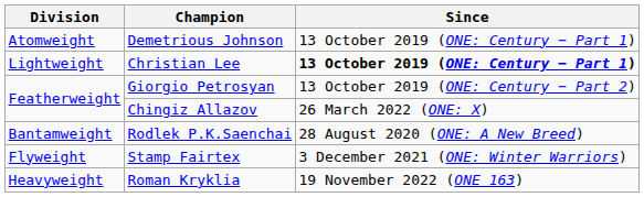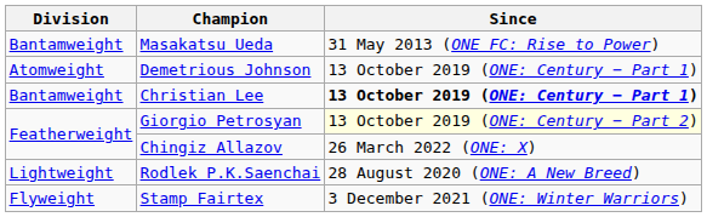 <table class="wikitable">
 <tr>
 <th>Division</th>
 <th>Champion</th>
 <th>Since</th>
 </tr>
 <tr>
+<td><a href='#'>Bantamweight</a></td>
+<td> <a href='#'>Masakatsu Ueda</a></td>
+<td>31 May 2013 (<em><a href='#'>ONE FC: Rise to Power</a></em>)</td>
+</tr>
+<tr>
 <td><a href='#'>Atomweight</a></td>
 <td> <a href='#'>Demetrious Johnson</a></td>
 <td>13 October 2019 (<em><a href='#'>ONE: Century − Part 1</a></em>)</td>
 </tr>
 <tr>
-<td><a href='#'>Lightweight</a></td>
+<td><a href='#'>Bantamweight</a><br></td>
 <td> <a href='#'>Christian Lee</a></td>
 <td><strong>13 October 2019 (<em><a href='#'>ONE: Century − Part 1</a></em>)</strong></td>
 </tr>
 <tr>
 <td rowspan=2><a href='#'>Featherweight</a><br></td>
 <td> <a href='#'>Giorgio Petrosyan</a></td>
-<td>13 October 2019 (<em><a href='#'>ONE: Century − Part 2</a></em>)</td>
+<td style="background: lightyellow;">13 October 2019 (<em><a href='#'>ONE: Century − Part 2</a></em>)</td>
 </tr>
 <tr>
 <td> <a href='#'>Chingiz Allazov</a></td>
 <td>26 March 2022 (<em><a href='#'>ONE: X</a></em>)</td>
 </tr>
 <tr>
-<td><a href='#'>Bantamweight</a><br></td>
+<td><a href='#'>Lightweight</a></td>
 <td> <a href='#'>Rodlek P.K.Saenchai</a></td>
 <td>28 August 2020 (<em><a href='#'>ONE: A New Breed</a></em>)</td>
 </tr>
 <tr>
 <td><a href='#'>Flyweight</a></td>
 <td> <a href='#'>Stamp Fairtex</a></td>
 <td>3 December 2021 (<em><a href='#'>ONE: Winter Warriors</a></em>)</td>
 </tr>
-<tr>
-<td><a href='#'>Heavyweight</a><br></td>
-<td> <a href='#'>Roman Kryklia</a></td>
-<td>19 November 2022 (<em><a href='#'>ONE 163</a></em>)</td>
-</tr>
 </table>
